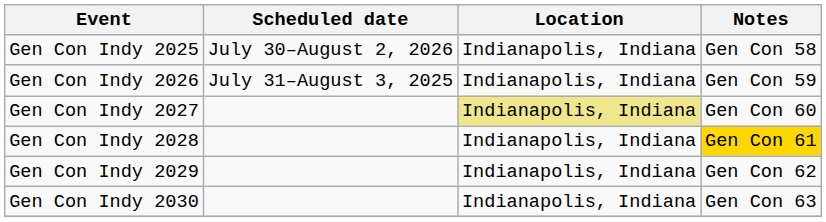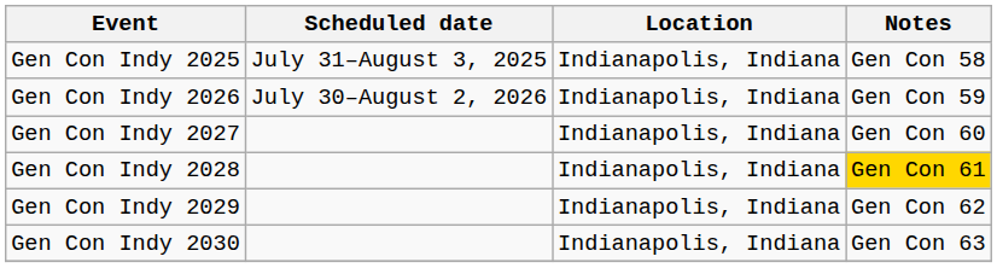 <table class="wikitable">
 <tr>
 <th>Event</th>
 <th>Scheduled date</th>
 <th>Location</th>
 <th>Notes</th>
 </tr>
 <tr>
 <td>Gen Con Indy 2025</td>
-<td>July 30–August 2, 2026</td>
+<td>July 31–August 3, 2025</td>
 <td>Indianapolis, Indiana</td>
 <td>Gen Con 58</td>
 </tr>
 <tr>
 <td>Gen Con Indy 2026</td>
-<td>July 31–August 3, 2025</td>
+<td>July 30–August 2, 2026</td>
 <td>Indianapolis, Indiana</td>
 <td>Gen Con 59</td>
 </tr>
 <tr>
 <td>Gen Con Indy 2027</td>
 <td></td>
-<td style="background: khaki;">Indianapolis, Indiana</td>
+<td>Indianapolis, Indiana</td>
 <td>Gen Con 60</td>
 </tr>
 <tr>
 <td>Gen Con Indy 2028</td>
 <td></td>
 <td>Indianapolis, Indiana</td>
 <td style="background: gold;">Gen Con 61</td>
 </tr>
 <tr>
 <td>Gen Con Indy 2029</td>
 <td></td>
 <td>Indianapolis, Indiana</td>
 <td>Gen Con 62</td>
 </tr>
 <tr>
 <td>Gen Con Indy 2030</td>
 <td></td>
 <td>Indianapolis, Indiana</td>
 <td>Gen Con 63</td>
 </tr>
 <tr>
 </tr>
 </table>
